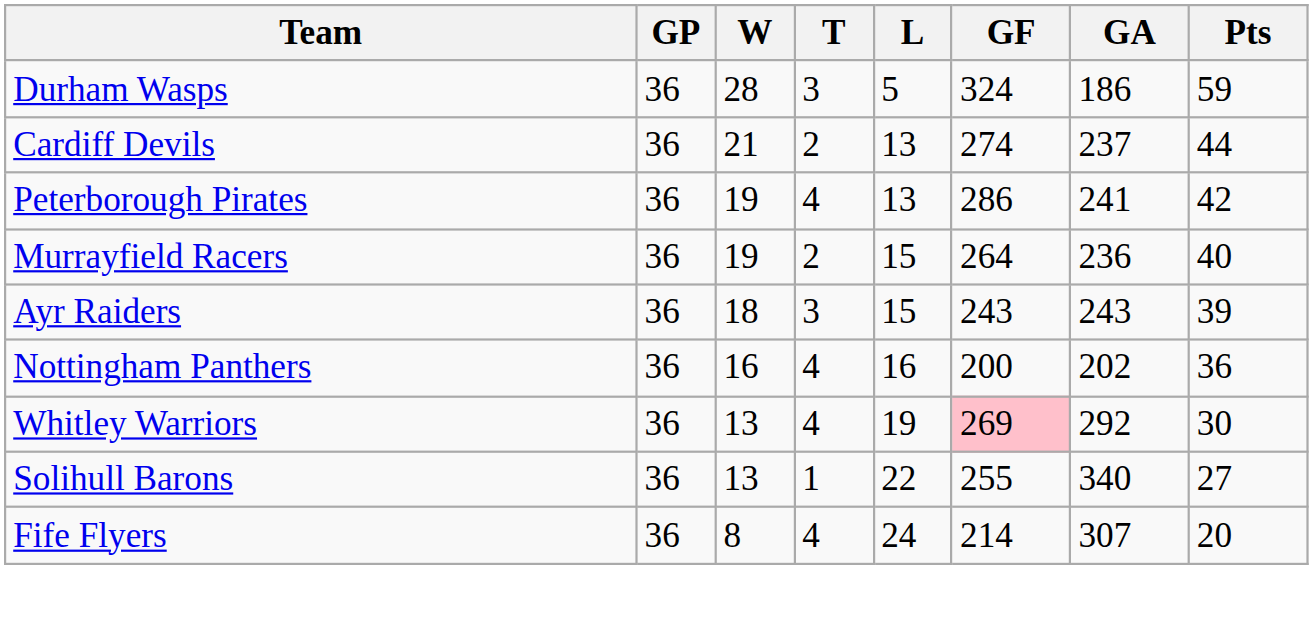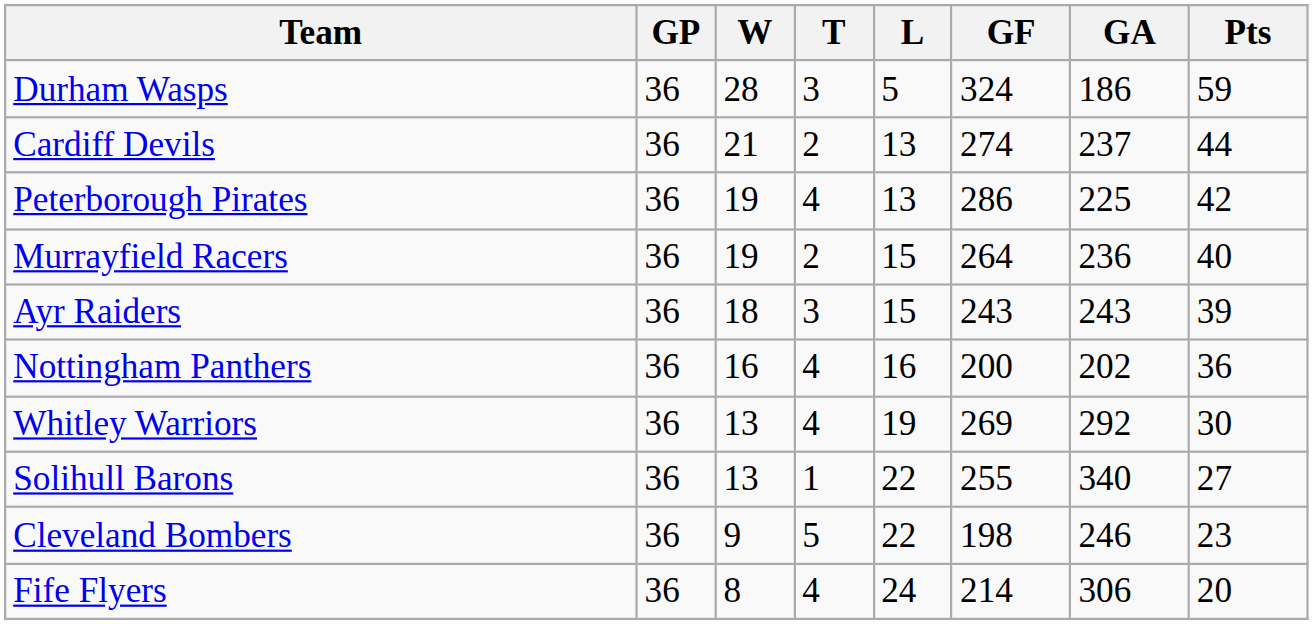 <table class="wikitable">
 <tr>
 <th width="40%">Team</th>
 <th width="5%">GP</th>
 <th width="5%">W</th>
 <th width="5%">T</th>
 <th width="5%">L</th>
 <th width="7.5%">GF</th>
 <th width="7.5%">GA</th>
 <th width="7.5%">Pts</th>
 </tr>
 <tr>
 <td><a href='#'>Durham Wasps</a></td>
 <td>36</td>
 <td>28</td>
 <td>3</td>
 <td>5</td>
 <td>324</td>
 <td>186</td>
 <td>59</td>
 </tr>
 <tr>
 <td><a href='#'>Cardiff Devils</a></td>
 <td>36</td>
 <td>21</td>
 <td>2</td>
 <td>13</td>
 <td>274</td>
 <td>237</td>
 <td>44</td>
 </tr>
 <tr>
 <td><a href='#'>Peterborough Pirates</a></td>
 <td>36</td>
 <td>19</td>
 <td>4</td>
 <td>13</td>
 <td>286</td>
-<td>241</td>
+<td>225</td>
 <td>42</td>
 </tr>
 <tr>
 <td><a href='#'>Murrayfield Racers</a></td>
 <td>36</td>
 <td>19</td>
 <td>2</td>
 <td>15</td>
 <td>264</td>
 <td>236</td>
 <td>40</td>
 </tr>
 <tr>
 <td><a href='#'>Ayr Raiders</a></td>
 <td>36</td>
 <td>18</td>
 <td>3</td>
 <td>15</td>
 <td>243</td>
 <td>243</td>
 <td>39</td>
 </tr>
 <tr>
 <td><a href='#'>Nottingham Panthers</a></td>
 <td>36</td>
 <td>16</td>
 <td>4</td>
 <td>16</td>
 <td>200</td>
 <td>202</td>
 <td>36</td>
 </tr>
 <tr>
 <td><a href='#'>Whitley Warriors</a></td>
 <td>36</td>
 <td>13</td>
 <td>4</td>
 <td>19</td>
-<td style="background: pink;">269</td>
+<td>269</td>
 <td>292</td>
 <td>30</td>
 </tr>
 <tr>
 <td><a href='#'>Solihull Barons</a></td>
 <td>36</td>
 <td>13</td>
 <td>1</td>
 <td>22</td>
 <td>255</td>
 <td>340</td>
 <td>27</td>
 </tr>
 <tr>
+<td><a href='#'>Cleveland Bombers</a></td>
+<td>36</td>
+<td>9</td>
+<td>5</td>
+<td>22</td>
+<td>198</td>
+<td>246</td>
+<td>23</td>
+</tr>
+<tr>
 <td><a href='#'>Fife Flyers</a></td>
 <td>36</td>
 <td>8</td>
 <td>4</td>
 <td>24</td>
 <td>214</td>
-<td>307</td>
+<td>306</td>
 <td>20</td>
 </tr>
 </table>
